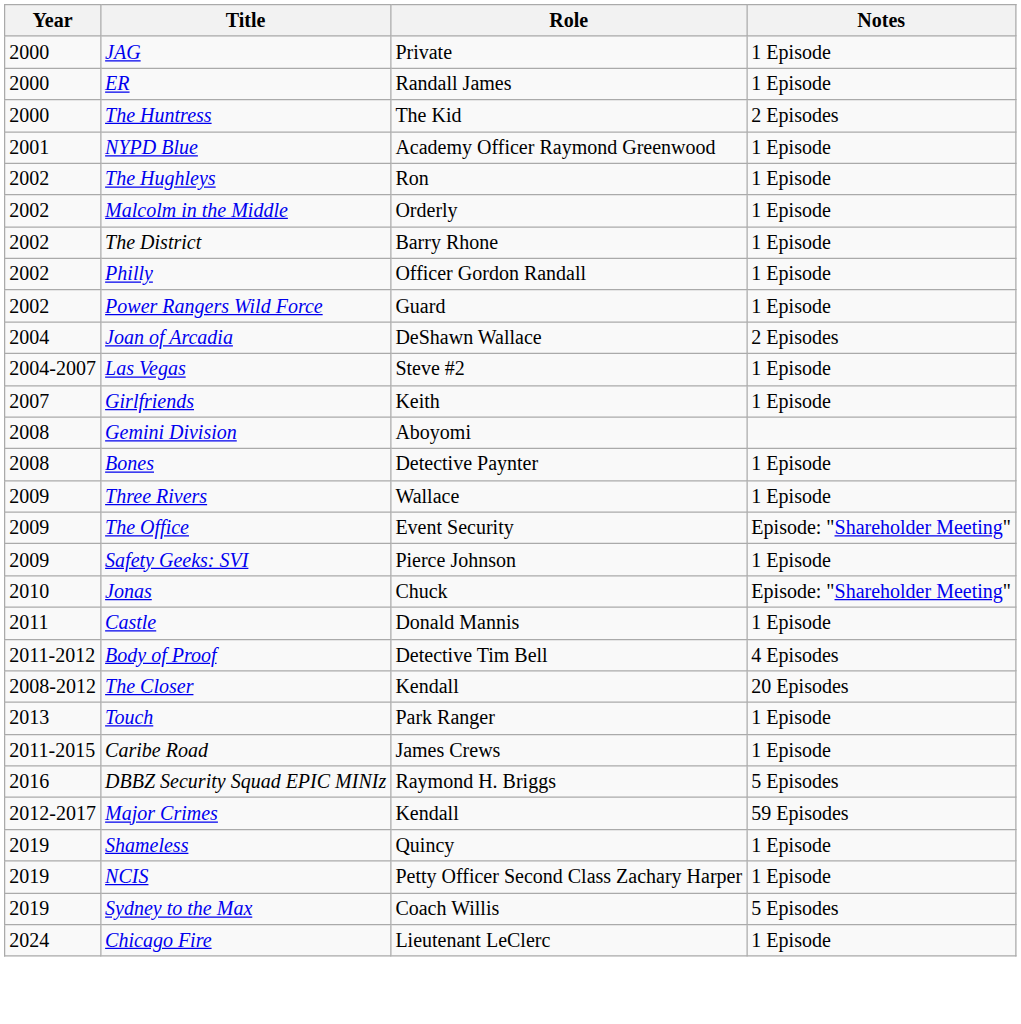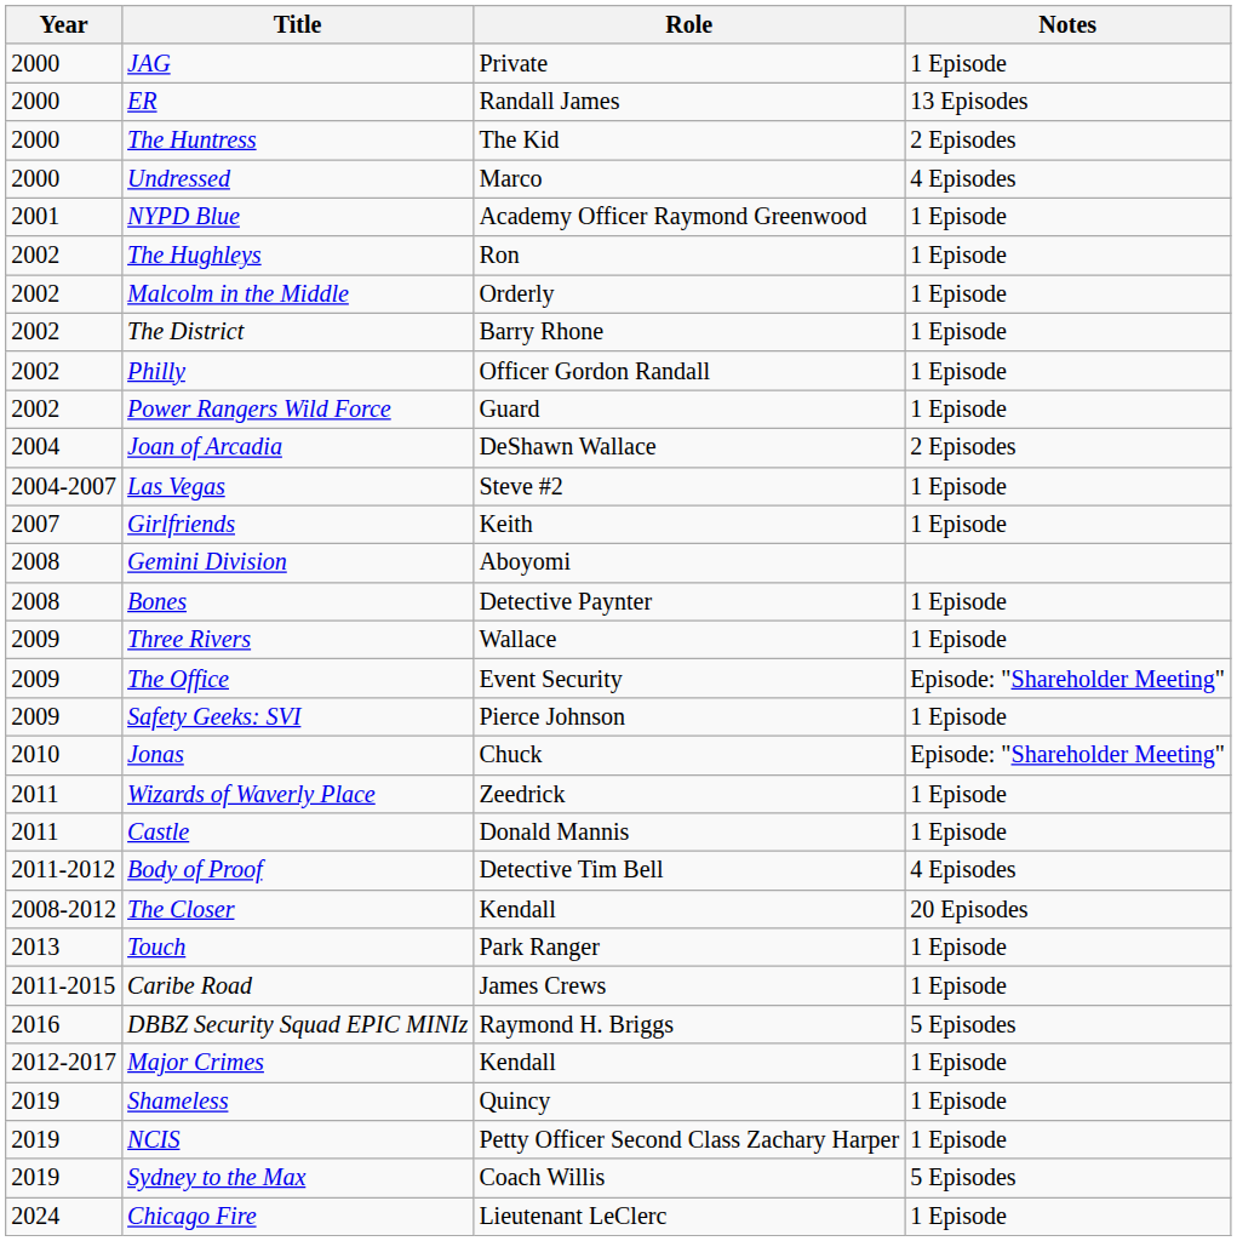 <table class="wikitable sortable">
 <tr>
 <th>Year</th>
 <th>Title</th>
 <th>Role</th>
 <th>Notes</th>
 </tr>
 <tr>
 <td>2000</td>
 <td><em><a href='#'>JAG</a></em></td>
 <td>Private</td>
 <td>1 Episode</td>
 </tr>
 <tr>
 <td>2000</td>
 <td><em><a href='#'>ER</a></em></td>
 <td>Randall James</td>
-<td>1 Episode</td>
+<td>13 Episodes</td>
 </tr>
 <tr>
 <td>2000</td>
 <td><em><a href='#'>The Huntress</a></em></td>
 <td>The Kid</td>
 <td>2 Episodes</td>
+</tr>
+<tr>
+<td>2000</td>
+<td><em><a href='#'>Undressed</a></em></td>
+<td>Marco</td>
+<td>4 Episodes</td>
 </tr>
 <tr>
 <td>2001</td>
 <td><em><a href='#'>NYPD Blue</a></em></td>
 <td>Academy Officer Raymond Greenwood</td>
 <td>1 Episode</td>
 </tr>
 <tr>
 <td>2002</td>
 <td><em><a href='#'>The Hughleys</a></em></td>
 <td>Ron</td>
 <td>1 Episode</td>
 </tr>
 <tr>
 <td>2002</td>
 <td><em><a href='#'>Malcolm in the Middle</a></em></td>
 <td>Orderly</td>
 <td>1 Episode</td>
 </tr>
 <tr>
 <td>2002</td>
 <td><em>The District</em></td>
 <td>Barry Rhone</td>
 <td>1 Episode</td>
 </tr>
 <tr>
 <td>2002</td>
 <td><em><a href='#'>Philly</a></em></td>
 <td>Officer Gordon Randall</td>
 <td>1 Episode</td>
 </tr>
 <tr>
 <td>2002</td>
 <td><em><a href='#'>Power Rangers Wild Force</a></em></td>
 <td>Guard</td>
 <td>1 Episode</td>
 </tr>
 <tr>
 <td>2004</td>
 <td><em><a href='#'>Joan of Arcadia</a></em></td>
 <td>DeShawn Wallace</td>
 <td>2 Episodes</td>
 </tr>
 <tr>
 <td>2004-2007</td>
 <td><em><a href='#'>Las Vegas</a></em></td>
 <td>Steve #2</td>
 <td>1 Episode</td>
 </tr>
 <tr>
 <td>2007</td>
 <td><em><a href='#'>Girlfriends</a></em></td>
 <td>Keith</td>
 <td>1 Episode</td>
 </tr>
 <tr>
 <td>2008</td>
 <td><em><a href='#'>Gemini Division</a></em></td>
 <td>Aboyomi</td>
 <td></td>
 </tr>
 <tr>
 <td>2008</td>
 <td><em><a href='#'>Bones</a></em></td>
 <td>Detective Paynter</td>
 <td>1 Episode</td>
 </tr>
 <tr>
 <td>2009</td>
 <td><em><a href='#'>Three Rivers</a></em></td>
 <td>Wallace</td>
 <td>1 Episode</td>
 </tr>
 <tr>
 <td>2009</td>
 <td><em><a href='#'>The Office</a></em></td>
 <td>Event Security</td>
 <td>Episode: "<a href='#'>Shareholder Meeting</a>"</td>
 </tr>
 <tr>
 <td>2009</td>
 <td><em><a href='#'>Safety Geeks: SVI</a></em></td>
 <td>Pierce Johnson</td>
 <td>1 Episode</td>
 </tr>
 <tr>
 <td>2010</td>
 <td><em><a href='#'>Jonas</a></em></td>
 <td>Chuck</td>
 <td>Episode: "<a href='#'>Shareholder Meeting</a>"</td>
 </tr>
 <tr>
 <td>2011</td>
+<td><em><a href='#'>Wizards of Waverly Place</a></em></td>
+<td>Zeedrick</td>
+<td>1 Episode</td>
+</tr>
+<tr>
+<td>2011</td>
 <td><em><a href='#'>Castle</a></em></td>
 <td>Donald Mannis</td>
 <td>1 Episode</td>
 </tr>
 <tr>
 <td>2011-2012</td>
 <td><em><a href='#'>Body of Proof</a></em></td>
 <td>Detective Tim Bell</td>
 <td>4 Episodes</td>
 </tr>
 <tr>
 <td>2008-2012</td>
 <td><em><a href='#'>The Closer</a></em></td>
 <td>Kendall</td>
 <td>20 Episodes</td>
 </tr>
 <tr>
 <td>2013</td>
 <td><em><a href='#'>Touch</a></em></td>
 <td>Park Ranger</td>
 <td>1 Episode</td>
 </tr>
 <tr>
 <td>2011-2015</td>
 <td><em>Caribe Road</em></td>
 <td>James Crews</td>
 <td>1 Episode</td>
 </tr>
 <tr>
 <td>2016</td>
 <td><em>DBBZ Security Squad EPIC MINIz</em></td>
 <td>Raymond H. Briggs</td>
 <td>5 Episodes</td>
 </tr>
 <tr>
 <td>2012-2017</td>
 <td><em><a href='#'>Major Crimes</a></em></td>
 <td>Kendall</td>
-<td>59 Episodes</td>
+<td>1 Episode</td>
 </tr>
 <tr>
 <td>2019</td>
 <td><em><a href='#'>Shameless</a></em></td>
 <td>Quincy</td>
 <td>1 Episode</td>
 </tr>
 <tr>
 <td>2019</td>
 <td><em><a href='#'>NCIS</a></em></td>
 <td>Petty Officer Second Class Zachary Harper</td>
 <td>1 Episode</td>
 </tr>
 <tr>
 <td>2019</td>
 <td><em><a href='#'>Sydney to the Max</a></em></td>
 <td>Coach Willis</td>
 <td>5 Episodes</td>
 </tr>
 <tr>
 <td>2024</td>
 <td><em><a href='#'>Chicago Fire</a></em></td>
 <td>Lieutenant LeClerc</td>
 <td>1 Episode</td>
 </tr>
 </table>
